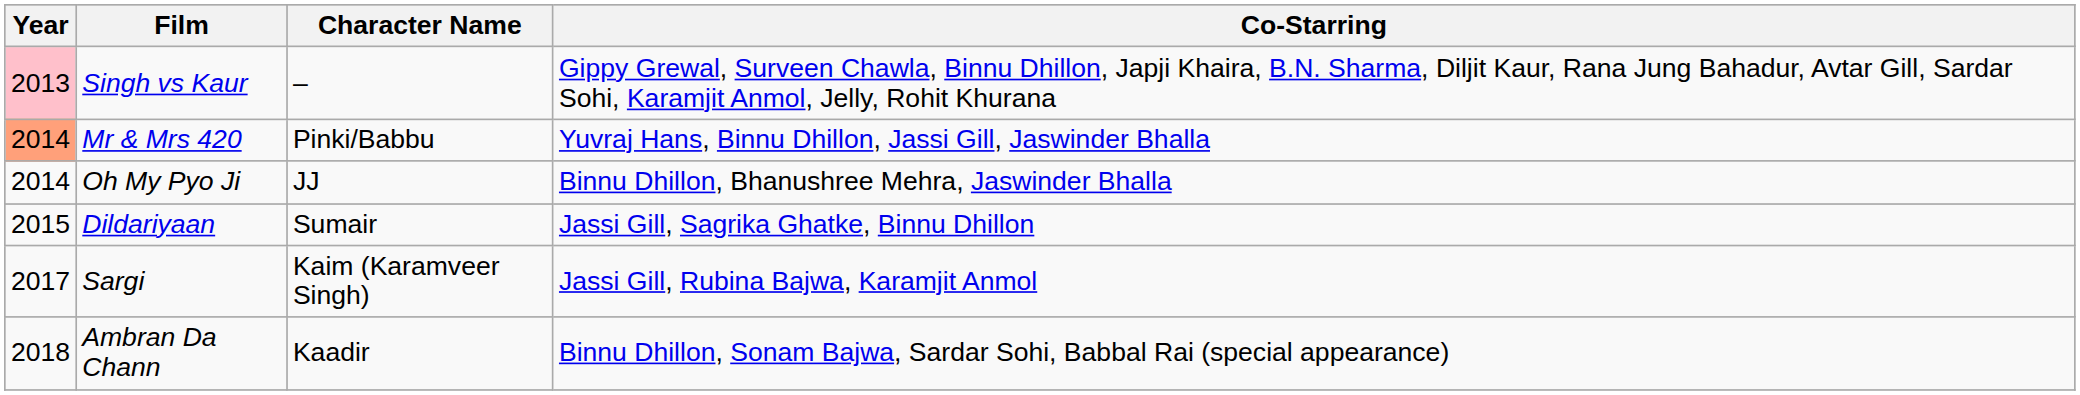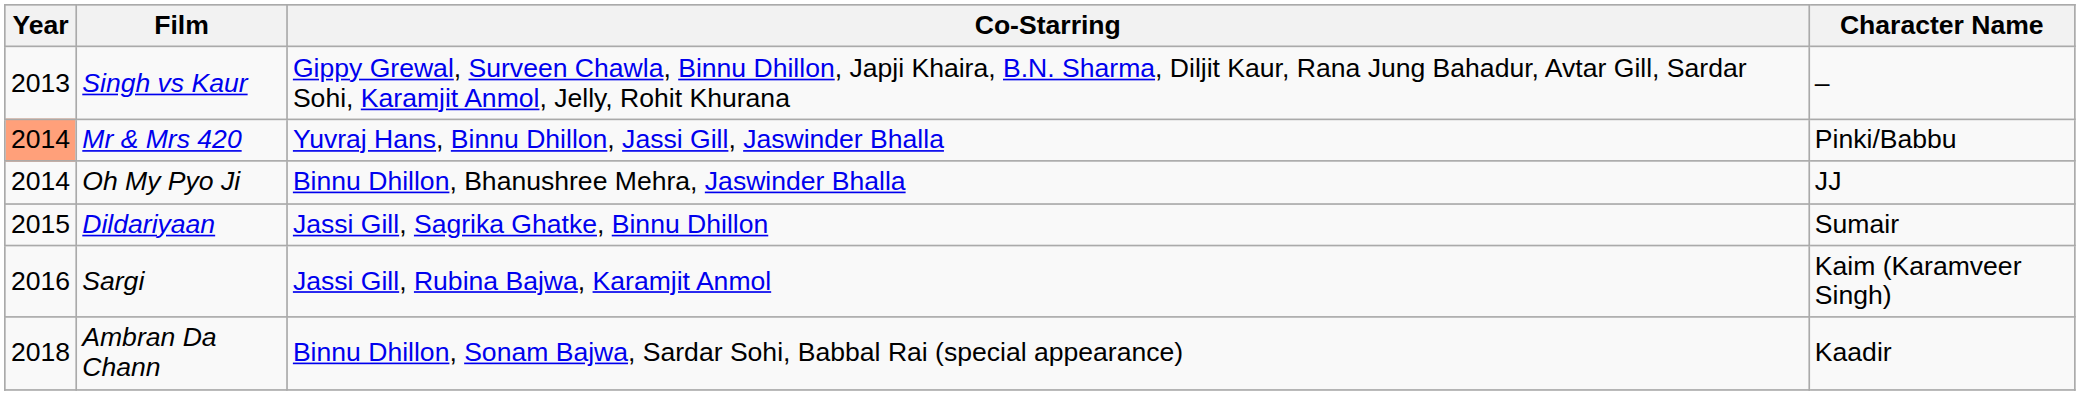 <table class="wikitable">
 <tr>
 <th>Year</th>
 <th>Film</th>
+<th>Co-Starring</th>
 <th>Character Name</th>
-<th>Co-Starring</th>
 </tr>
 <tr>
-<td style="background: pink;">2013</td>
+<td>2013</td>
 <td><em><a href='#'>Singh vs Kaur</a></em></td>
+<td><a href='#'>Gippy Grewal</a>, <a href='#'>Surveen Chawla</a>, <a href='#'>Binnu Dhillon</a>, Japji Khaira, <a href='#'>B.N. Sharma</a>, Diljit Kaur, Rana Jung Bahadur, Avtar Gill, Sardar Sohi, <a href='#'>Karamjit Anmol</a>, Jelly, Rohit Khurana</td>
 <td>–</td>
-<td><a href='#'>Gippy Grewal</a>, <a href='#'>Surveen Chawla</a>, <a href='#'>Binnu Dhillon</a>, Japji Khaira, <a href='#'>B.N. Sharma</a>, Diljit Kaur, Rana Jung Bahadur, Avtar Gill, Sardar Sohi, <a href='#'>Karamjit Anmol</a>, Jelly, Rohit Khurana</td>
 </tr>
 <tr>
 <td style="background: lightsalmon;">2014</td>
 <td><em><a href='#'>Mr & Mrs 420</a></em></td>
+<td><a href='#'>Yuvraj Hans</a>, <a href='#'>Binnu Dhillon</a>, <a href='#'>Jassi Gill</a>, <a href='#'>Jaswinder Bhalla</a></td>
 <td>Pinki/Babbu</td>
-<td><a href='#'>Yuvraj Hans</a>, <a href='#'>Binnu Dhillon</a>, <a href='#'>Jassi Gill</a>, <a href='#'>Jaswinder Bhalla</a></td>
 </tr>
 <tr>
 <td>2014</td>
 <td><em>Oh My Pyo Ji</em></td>
+<td><a href='#'>Binnu Dhillon</a>, Bhanushree Mehra, <a href='#'>Jaswinder Bhalla</a></td>
 <td>JJ</td>
-<td><a href='#'>Binnu Dhillon</a>, Bhanushree Mehra, <a href='#'>Jaswinder Bhalla</a></td>
 </tr>
 <tr>
 <td>2015</td>
 <td><em><a href='#'>Dildariyaan</a></em></td>
+<td><a href='#'>Jassi Gill</a>, <a href='#'>Sagrika Ghatke</a>,  <a href='#'>Binnu Dhillon</a></td>
 <td>Sumair</td>
-<td><a href='#'>Jassi Gill</a>, <a href='#'>Sagrika Ghatke</a>,  <a href='#'>Binnu Dhillon</a></td>
 </tr>
 <tr>
-<td>2017</td>
+<td>2016</td>
 <td><em>Sargi</em></td>
+<td><a href='#'>Jassi Gill</a>, <a href='#'>Rubina Bajwa</a>, <a href='#'>Karamjit Anmol</a></td>
 <td>Kaim (Karamveer Singh)</td>
-<td><a href='#'>Jassi Gill</a>, <a href='#'>Rubina Bajwa</a>, <a href='#'>Karamjit Anmol</a></td>
 </tr>
 <tr>
 <td>2018</td>
 <td><em>Ambran Da Chann</em></td>
+<td><a href='#'>Binnu Dhillon</a>, <a href='#'>Sonam Bajwa</a>,  Sardar Sohi, Babbal Rai (special appearance)</td>
 <td>Kaadir</td>
-<td><a href='#'>Binnu Dhillon</a>, <a href='#'>Sonam Bajwa</a>,  Sardar Sohi, Babbal Rai (special appearance)</td>
 </tr>
 </table>
